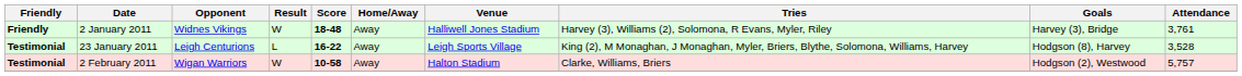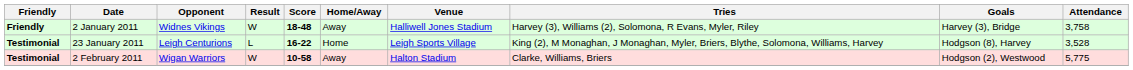 <table class="wikitable" style="font-size:85%;" width="100%">
 <tr>
 <th>Friendly</th>
 <th>Date</th>
 <th>Opponent</th>
 <th>Result</th>
 <th>Score</th>
 <th>Home/Away</th>
 <th>Venue</th>
 <th>Tries</th>
 <th>Goals</th>
 <th>Attendance</th>
 </tr>
 <tr bgcolor="#ddffdd">
 <td><strong>Friendly</strong></td>
 <td>2 January 2011</td>
 <td> <a href='#'>Widnes Vikings</a></td>
 <td>W</td>
 <td><strong>18-48</strong></td>
 <td>Away</td>
 <td><a href='#'>Halliwell Jones Stadium</a></td>
 <td>Harvey (3), Williams (2), Solomona, R Evans, Myler, Riley</td>
 <td>Harvey (3), Bridge</td>
-<td>3,761</td>
+<td>3,758</td>
 </tr>
 <tr bgcolor="#ddffdd">
 <td><strong>Testimonial</strong></td>
 <td>23 January 2011</td>
 <td> <a href='#'>Leigh Centurions</a></td>
 <td>L</td>
 <td><strong>16-22</strong></td>
-<td>Away</td>
+<td>Home</td>
 <td><a href='#'>Leigh Sports Village</a></td>
 <td>King (2), M Monaghan, J Monaghan, Myler, Briers, Blythe, Solomona, Williams, Harvey</td>
 <td>Hodgson (8), Harvey</td>
 <td>3,528</td>
 </tr>
 <tr bgcolor="#ffdddd">
 <td><strong>Testimonial</strong></td>
 <td>2 February 2011</td>
 <td> <a href='#'>Wigan Warriors</a></td>
 <td>W</td>
 <td><strong>10-58</strong></td>
 <td>Away</td>
 <td><a href='#'>Halton Stadium</a></td>
 <td>Clarke, Williams, Briers</td>
 <td>Hodgson (2), Westwood</td>
-<td>5,757</td>
+<td>5,775</td>
 </tr>
 <tr bgcolor="">
 </tr>
 </table>
